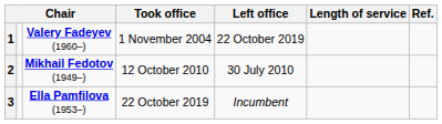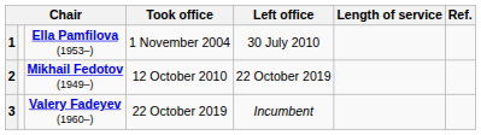 <table class="wikitable" style="text-align: center;">
 <tr>
 <th colspan="3">Chair</th>
 <th>Took office</th>
 <th>Left office</th>
 <th>Length of service</th>
 <th>Ref.</th>
 </tr>
 <tr>
 <th>1</th>
 <td></td>
-<td><strong><a href='#'>Valery Fadeyev</a></strong><br><small>(1960–)</small></td>
+<td><strong><a href='#'>Ella Pamfilova</a></strong><br><small>(1953–)</small></td>
 <td>1 November 2004</td>
-<td>22 October 2019</td>
+<td>30 July 2010</td>
 <td></td>
 <td></td>
 </tr>
 <tr>
 <th>2</th>
 <td></td>
 <td><strong><a href='#'>Mikhail Fedotov</a></strong><br><small>(1949–)</small></td>
 <td>12 October 2010</td>
-<td>30 July 2010</td>
+<td>22 October 2019</td>
 <td></td>
 <td></td>
 </tr>
 <tr>
 <th>3</th>
 <td></td>
-<td><strong><a href='#'>Ella Pamfilova</a></strong><br><small>(1953–)</small></td>
+<td><strong><a href='#'>Valery Fadeyev</a></strong><br><small>(1960–)</small></td>
 <td>22 October 2019</td>
 <td><em>Incumbent</em></td>
 <td></td>
 <td></td>
 </tr>
 </table>
